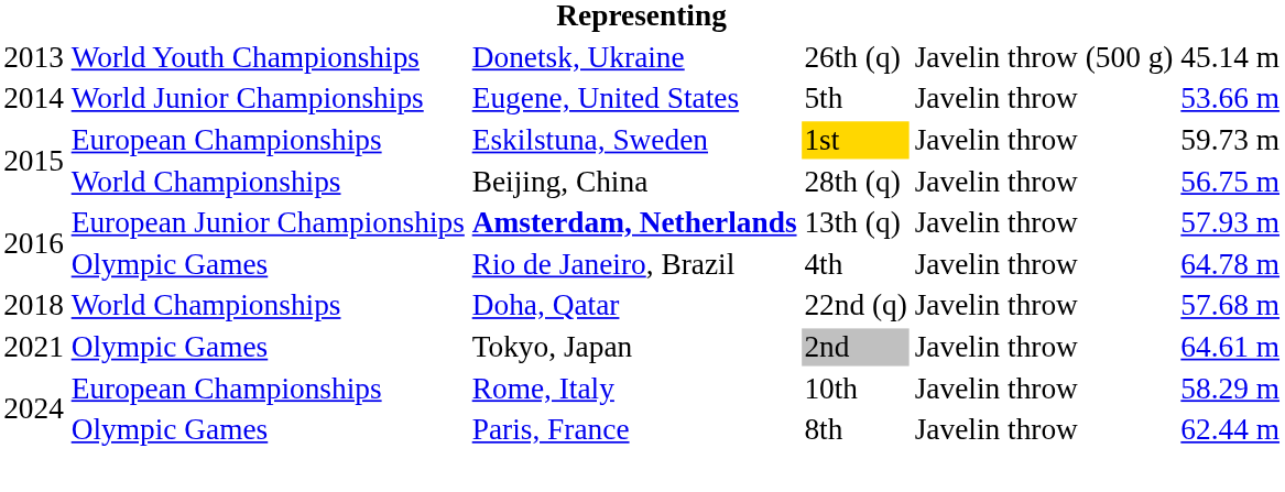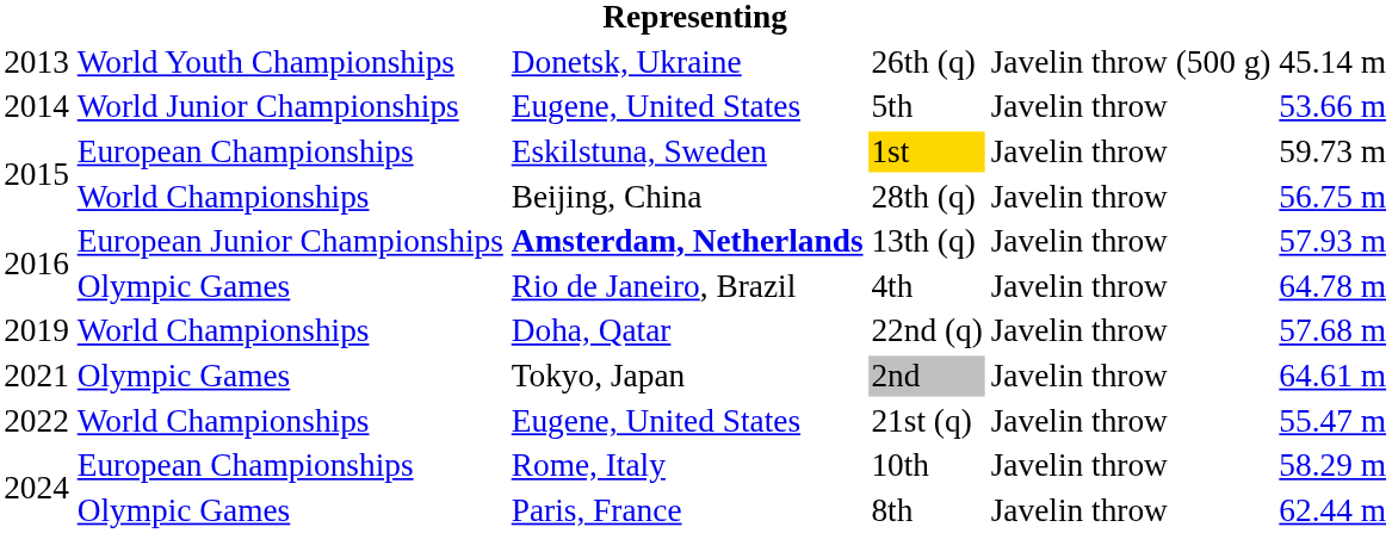 <table>
 <tr>
 <th colspan="6">Representing </th>
 </tr>
 <tr>
 <td>2013</td>
 <td><a href='#'>World Youth Championships</a></td>
 <td><a href='#'>Donetsk, Ukraine</a></td>
 <td>26th (q)</td>
 <td>Javelin throw (500 g)</td>
 <td>45.14 m</td>
 </tr>
 <tr>
 <td>2014</td>
 <td><a href='#'>World Junior Championships</a></td>
 <td><a href='#'>Eugene, United States</a></td>
 <td>5th</td>
 <td>Javelin throw</td>
 <td><a href='#'>53.66 m</a></td>
 </tr>
 <tr>
 <td rowspan=2>2015</td>
 <td><a href='#'>European Championships</a></td>
 <td><a href='#'>Eskilstuna, Sweden</a></td>
 <td bgcolor=gold>1st</td>
 <td>Javelin throw</td>
 <td>59.73 m</td>
 </tr>
 <tr>
 <td><a href='#'>World Championships</a></td>
 <td>Beijing, China</td>
 <td>28th (q)</td>
 <td>Javelin throw</td>
 <td><a href='#'>56.75 m</a></td>
 </tr>
 <tr>
 <td rowspan=2>2016</td>
 <td><a href='#'>European Junior Championships</a></td>
 <td><strong><a href='#'>Amsterdam, Netherlands</a></strong></td>
 <td>13th (q)</td>
 <td>Javelin throw</td>
 <td><a href='#'>57.93 m</a></td>
 </tr>
 <tr>
 <td><a href='#'>Olympic Games</a></td>
 <td><a href='#'>Rio de Janeiro</a>, Brazil</td>
 <td>4th</td>
 <td>Javelin throw</td>
 <td><a href='#'>64.78 m</a></td>
 </tr>
 <tr>
-<td>2018</td>
+<td>2019</td>
 <td><a href='#'>World Championships</a></td>
 <td><a href='#'>Doha, Qatar</a></td>
 <td>22nd (q)</td>
 <td>Javelin throw</td>
 <td><a href='#'>57.68 m</a></td>
 </tr>
 <tr>
 <td>2021</td>
 <td><a href='#'>Olympic Games</a></td>
 <td>Tokyo, Japan</td>
 <td bgcolor=silver>2nd</td>
 <td>Javelin throw</td>
 <td><a href='#'>64.61 m</a></td>
+</tr>
+<tr>
+<td>2022</td>
+<td><a href='#'>World Championships</a></td>
+<td><a href='#'>Eugene, United States</a></td>
+<td>21st (q)</td>
+<td>Javelin throw</td>
+<td><a href='#'>55.47 m</a></td>
 </tr>
 <tr>
 <td rowspan=2>2024</td>
 <td><a href='#'>European Championships</a></td>
 <td><a href='#'>Rome, Italy</a></td>
 <td>10th</td>
 <td>Javelin throw</td>
 <td><a href='#'>58.29 m</a></td>
 </tr>
 <tr>
 <td><a href='#'>Olympic Games</a></td>
 <td><a href='#'>Paris, France</a></td>
 <td>8th</td>
 <td>Javelin throw</td>
 <td><a href='#'>62.44 m</a></td>
 </tr>
 </table>
